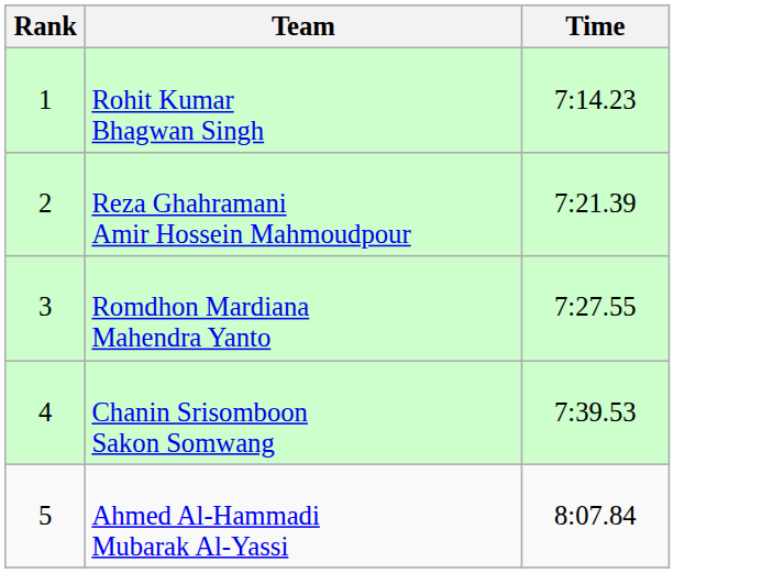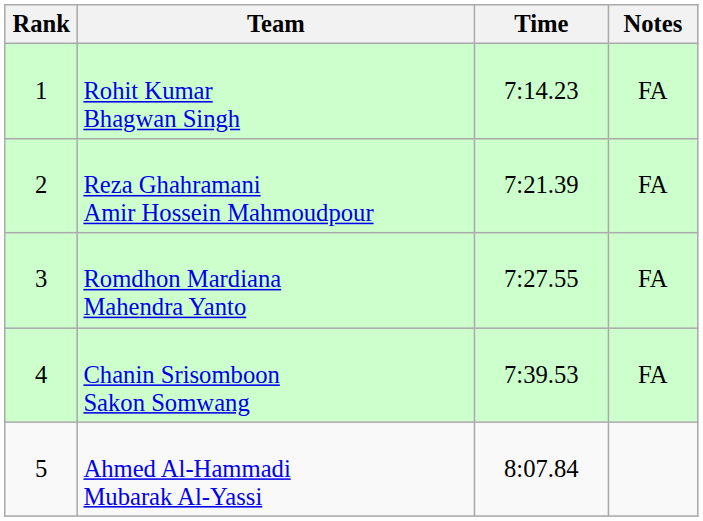 <table class=wikitable style="text-align:center">
 <tr>
 <th width=40>Rank</th>
 <th width=250>Team</th>
 <th width=80>Time</th>
+<th width=50>Notes</th>
 </tr>
 <tr bgcolor="ccffcc">
 <td>1</td>
 <td align=left><br><a href='#'>Rohit Kumar</a><br><a href='#'>Bhagwan Singh</a></td>
 <td>7:14.23</td>
+<td>FA</td>
 </tr>
 <tr bgcolor="ccffcc">
 <td>2</td>
 <td align=left><br><a href='#'>Reza Ghahramani</a><br><a href='#'>Amir Hossein Mahmoudpour</a></td>
 <td>7:21.39</td>
+<td>FA</td>
 </tr>
 <tr bgcolor="ccffcc">
 <td>3</td>
 <td align=left><br><a href='#'>Romdhon Mardiana</a><br><a href='#'>Mahendra Yanto</a></td>
 <td>7:27.55</td>
+<td>FA</td>
 </tr>
 <tr bgcolor="ccffcc">
 <td>4</td>
 <td align=left><br><a href='#'>Chanin Srisomboon</a><br><a href='#'>Sakon Somwang</a></td>
 <td>7:39.53</td>
+<td>FA</td>
 </tr>
 <tr>
 <td>5</td>
 <td align=left><br><a href='#'>Ahmed Al-Hammadi</a><br><a href='#'>Mubarak Al-Yassi</a></td>
 <td>8:07.84</td>
+<td></td>
 </tr>
 </table>
